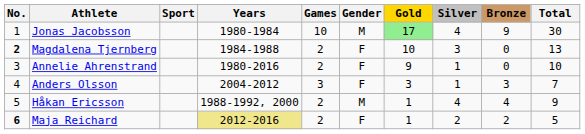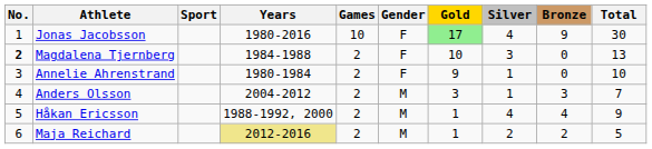 <table class="wikitable sortable">
 <tr>
 <th>No.</th>
 <th>Athlete</th>
 <th>Sport</th>
 <th>Years</th>
 <th>Games</th>
 <th>Gender</th>
 <th style="background:gold; width:4.0em; font-weight:bold;">Gold</th>
 <th style="background:silver; width:4.0em; font-weight:bold;">Silver</th>
 <th style="background:#c96; width:4.0em; font-weight:bold;">Bronze</th>
 <th style="width:4.0em;">Total</th>
 </tr>
 <tr align=center>
 <td>1</td>
 <td align=left><a href='#'>Jonas Jacobsson</a></td>
 <td align=left></td>
-<td>1980-1984</td>
+<td>1980-2016</td>
 <td>10</td>
-<td>M</td>
+<td>F</td>
 <td style="background: lightgreen;">17</td>
 <td>4</td>
 <td>9</td>
 <td>30</td>
 </tr>
 <tr align=center>
 <td><strong>2</strong></td>
 <td align=left><a href='#'>Magdalena Tjernberg</a></td>
 <td align=left></td>
 <td>1984-1988</td>
 <td>2</td>
 <td>F</td>
 <td>10</td>
 <td>3</td>
 <td>0</td>
 <td>13</td>
 </tr>
 <tr align=center>
 <td>3</td>
 <td align=left><a href='#'>Annelie Ahrenstrand</a></td>
 <td align=left></td>
-<td>1980-2016</td>
+<td>1980-1984</td>
 <td>2</td>
 <td>F</td>
 <td>9</td>
 <td>1</td>
 <td>0</td>
 <td>10</td>
 </tr>
 <tr align=center>
 <td>4</td>
 <td align=left><a href='#'>Anders Olsson</a></td>
 <td></td>
 <td>2004-2012</td>
-<td>3</td>
-<td>F</td>
+<td>2</td>
+<td>M</td>
 <td>3</td>
 <td>1</td>
 <td>3</td>
 <td>7</td>
 </tr>
 <tr align=center>
 <td>5</td>
 <td align=left><a href='#'>Håkan Ericsson</a></td>
 <td align=left></td>
 <td>1988-1992, 2000</td>
 <td>2</td>
 <td>M</td>
 <td>1</td>
 <td>4</td>
 <td>4</td>
 <td>9</td>
 </tr>
 <tr align=center>
-<td><strong>6</strong></td>
+<td>6</td>
 <td align=left><a href='#'>Maja Reichard</a></td>
 <td align=left></td>
 <td style="background: khaki;">2012-2016</td>
 <td>2</td>
-<td>F</td>
+<td>M</td>
 <td>1</td>
 <td>2</td>
 <td>2</td>
 <td>5</td>
 </tr>
 </table>
